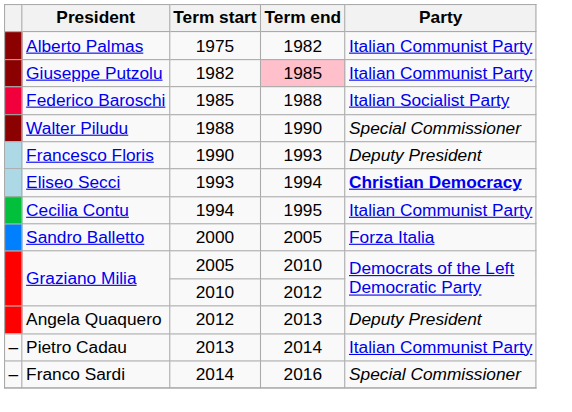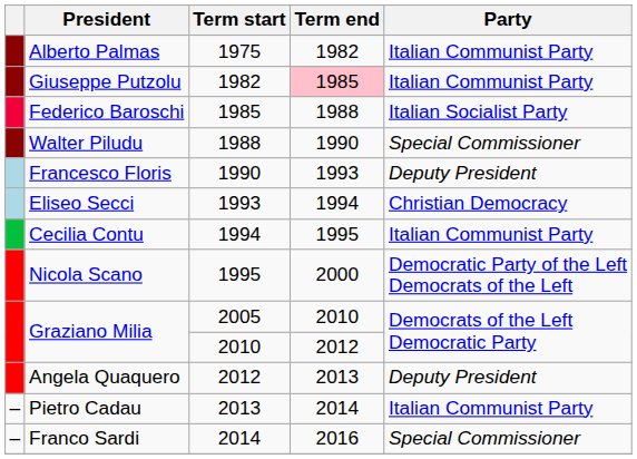 <table class="wikitable">
 <tr>
 <th class=unsortable> </th>
 <th>President</th>
 <th>Term start</th>
 <th>Term end</th>
 <th>Party</th>
 </tr>
 <tr>
 <th style="background:#8B0000;"></th>
 <td><a href='#'>Alberto Palmas</a></td>
 <td align=center>1975</td>
 <td align=center>1982</td>
 <td><a href='#'>Italian Communist Party</a></td>
 </tr>
 <tr>
 <th style="background:#8B0000;"></th>
 <td><a href='#'>Giuseppe Putzolu</a></td>
 <td align=center>1982</td>
 <td align=center style="background: pink;">1985</td>
 <td><a href='#'>Italian Communist Party</a></td>
 </tr>
 <tr>
 <th style="background:#F2003C;"></th>
 <td><a href='#'>Federico Baroschi</a></td>
 <td align=center>1985</td>
 <td align=center>1988</td>
 <td><a href='#'>Italian Socialist Party</a></td>
 </tr>
 <tr>
 <th style="background:#8B0000;"></th>
 <td><a href='#'>Walter Piludu</a></td>
 <td align=center>1988</td>
 <td align=center>1990</td>
 <td><em>Special Commissioner</em></td>
 </tr>
 <tr>
 <th style="background:#ADD8E6;"></th>
 <td><a href='#'>Francesco Floris</a></td>
 <td align=center>1990</td>
 <td align=center>1993</td>
 <td><em>Deputy President</em></td>
 </tr>
 <tr>
 <th style="background:#ADD8E6;"></th>
 <td><a href='#'>Eliseo Secci</a></td>
 <td align=center>1993</td>
 <td align=center>1994</td>
-<td><strong><a href='#'>Christian Democracy</a></strong></td>
+<td><a href='#'>Christian Democracy</a></td>
 </tr>
 <tr>
 <th style="background:#03C03C;"></th>
 <td><a href='#'>Cecilia Contu</a></td>
 <td align=center>1994</td>
 <td align=center>1995</td>
 <td><a href='#'>Italian Communist Party</a></td>
 </tr>
 <tr>
-<th style="background:#007FFF;"></th>
-<td><a href='#'>Sandro Balletto</a></td>
+<th style="background:#FF0000;"></th>
+<td><a href='#'>Nicola Scano</a></td>
+<td align=center>1995</td>
 <td align=center>2000</td>
-<td align=center>2005</td>
-<td><a href='#'>Forza Italia</a></td>
+<td><a href='#'>Democratic Party of the Left</a><br><a href='#'>Democrats of the Left</a></td>
 </tr>
 <tr>
 <th rowspan=2 style="background:#FF0000;"></th>
 <td rowspan=2><a href='#'>Graziano Milia</a></td>
 <td align=center>2005</td>
 <td align=center>2010</td>
 <td rowspan=2><a href='#'>Democrats of the Left</a><br><a href='#'>Democratic Party</a></td>
 </tr>
 <tr>
 <td align=center>2010</td>
 <td align=center>2012</td>
 </tr>
 <tr>
 <th style="background:#FF0000;"></th>
 <td>Angela Quaquero</td>
 <td align=center>2012</td>
 <td align=center>2013</td>
 <td><em>Deputy President</em></td>
 </tr>
 <tr>
 <td>–</td>
 <td>Pietro Cadau</td>
 <td align=center>2013</td>
 <td align=center>2014</td>
 <td><a href='#'>Italian Communist Party</a></td>
 </tr>
 <tr>
 <td>–</td>
 <td>Franco Sardi</td>
 <td align=center>2014</td>
 <td align=center>2016</td>
 <td><em>Special Commissioner</em></td>
 </tr>
 <tr>
 </tr>
 </table>
